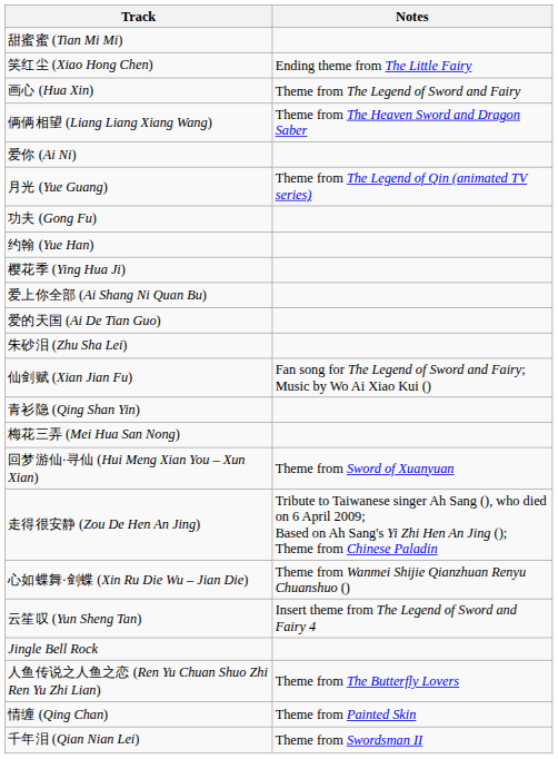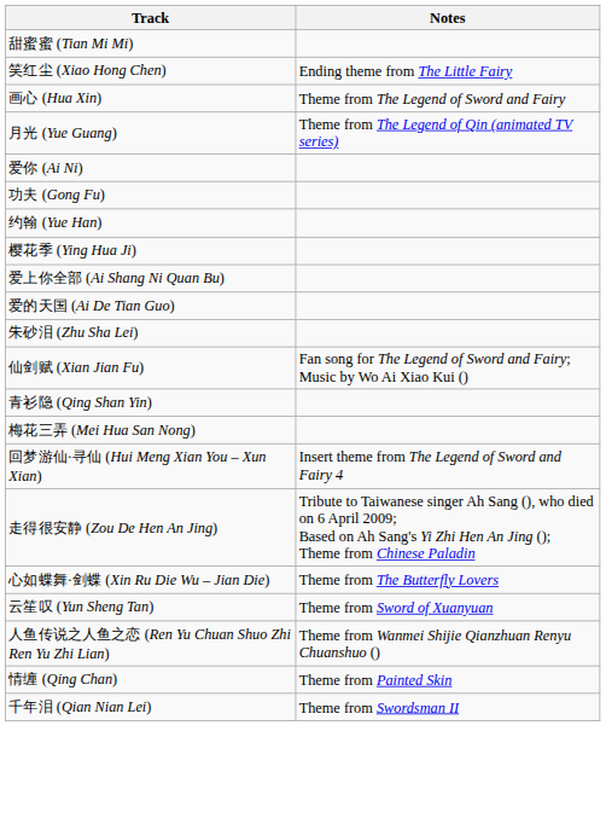 <table class="wikitable" style="font-size: 95%;">
 <tr>
 <th>Track</th>
 <th>Notes</th>
 </tr>
 <tr>
 <td>甜蜜蜜 (<em>Tian Mi Mi</em>)</td>
 <td></td>
 </tr>
 <tr>
 <td>笑红尘 (<em>Xiao Hong Chen</em>)</td>
 <td>Ending theme from <em><a href='#'>The Little Fairy</a></em></td>
 </tr>
 <tr>
 <td>画心 (<em>Hua Xin</em>)</td>
 <td>Theme from <em>The Legend of Sword and Fairy</em></td>
 </tr>
 <tr>
-<td>俩俩相望 (<em>Liang Liang Xiang Wang</em>)</td>
-<td>Theme from <em><a href='#'>The Heaven Sword and Dragon Saber</a></em></td>
+<td>月光 (<em>Yue Guang</em>)</td>
+<td>Theme from <em><a href='#'>The Legend of Qin (animated TV series)</a></em></td>
 </tr>
 <tr>
 <td>爱你 (<em>Ai Ni</em>)</td>
 <td></td>
-</tr>
-<tr>
-<td>月光 (<em>Yue Guang</em>)</td>
-<td>Theme from <em><a href='#'>The Legend of Qin (animated TV series)</a></em></td>
 </tr>
 <tr>
 <td>功夫 (<em>Gong Fu</em>)</td>
 <td></td>
 </tr>
 <tr>
 <td>约翰 (<em>Yue Han</em>)</td>
 <td></td>
 </tr>
 <tr>
 <td>樱花季 (<em>Ying Hua Ji</em>)</td>
 <td></td>
 </tr>
 <tr>
 <td>爱上你全部 (<em>Ai Shang Ni Quan Bu</em>)</td>
 <td></td>
 </tr>
 <tr>
 <td>爱的天国 (<em>Ai De Tian Guo</em>)</td>
 <td></td>
 </tr>
 <tr>
 <td>朱砂泪 (<em>Zhu Sha Lei</em>)</td>
 <td></td>
 </tr>
 <tr>
 <td>仙剑赋 (<em>Xian Jian Fu</em>)</td>
 <td>Fan song for <em>The Legend of Sword and Fairy</em>;<br>Music by Wo Ai Xiao Kui ()</td>
 </tr>
 <tr>
 <td>青衫隐 (<em>Qing Shan Yin</em>)</td>
 <td></td>
 </tr>
 <tr>
 <td>梅花三弄 (<em>Mei Hua San Nong</em>)</td>
 <td></td>
 </tr>
 <tr>
 <td>回梦游仙·寻仙 (<em>Hui Meng Xian You – Xun Xian</em>)</td>
-<td>Theme from <em><a href='#'>Sword of Xuanyuan</a></em></td>
+<td>Insert theme from <em>The Legend of Sword and Fairy 4</em></td>
 </tr>
 <tr>
 <td>走得很安静 (<em>Zou De Hen An Jing</em>)</td>
 <td>Tribute to Taiwanese singer Ah Sang (), who died on 6 April 2009;<br>Based on Ah Sang's <em>Yi Zhi Hen An Jing</em> ();<br>Theme from <em><a href='#'>Chinese Paladin</a></em></td>
 </tr>
 <tr>
 <td>心如蝶舞·剑蝶 (<em>Xin Ru Die Wu – Jian Die</em>)</td>
-<td>Theme from <em>Wanmei Shijie Qianzhuan Renyu Chuanshuo</em> ()</td>
+<td>Theme from <em><a href='#'>The Butterfly Lovers</a></em></td>
 </tr>
 <tr>
 <td>云笙叹 (<em>Yun Sheng Tan</em>)</td>
-<td>Insert theme from <em>The Legend of Sword and Fairy 4</em></td>
-</tr>
-<tr>
-<td><em>Jingle Bell Rock</em></td>
-<td></td>
+<td>Theme from <em><a href='#'>Sword of Xuanyuan</a></em></td>
 </tr>
 <tr>
 <td>人鱼传说之人鱼之恋 (<em>Ren Yu Chuan Shuo Zhi Ren Yu Zhi Lian</em>)</td>
-<td>Theme from <em><a href='#'>The Butterfly Lovers</a></em></td>
+<td>Theme from <em>Wanmei Shijie Qianzhuan Renyu Chuanshuo</em> ()</td>
 </tr>
 <tr>
 <td>情缠 (<em>Qing Chan</em>)</td>
 <td>Theme from <em><a href='#'>Painted Skin</a></em></td>
 </tr>
 <tr>
 <td>千年泪 (<em>Qian Nian Lei</em>)</td>
 <td>Theme from <em><a href='#'>Swordsman II</a></em></td>
 </tr>
 </table>
